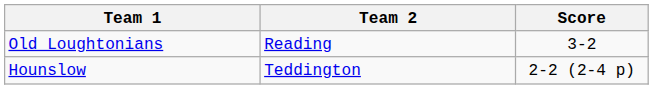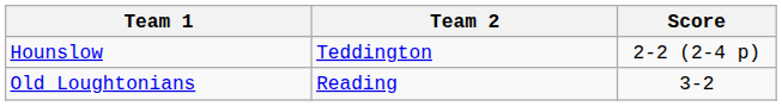 <table class="wikitable" style="font-size: 100%">
 <tr>
 <th width=200>Team 1</th>
 <th width=200>Team 2</th>
 <th width=100>Score</th>
 </tr>
 <tr>
+<td><a href='#'>Hounslow</a></td>
+<td><a href='#'>Teddington</a></td>
+<td align=center>2-2 (2-4 p)</td>
+</tr>
+<tr>
 <td><a href='#'>Old Loughtonians</a></td>
 <td><a href='#'>Reading</a></td>
 <td align=center>3-2</td>
 </tr>
-<tr>
-<td><a href='#'>Hounslow</a></td>
-<td><a href='#'>Teddington</a></td>
-<td align=center>2-2 (2-4 p)</td>
-</tr>
 </table>
